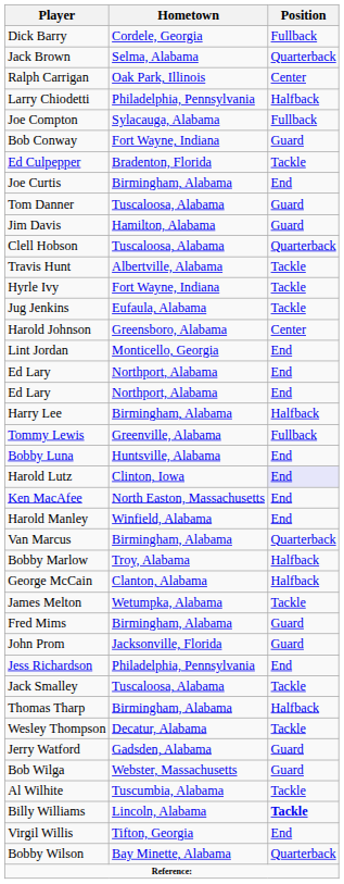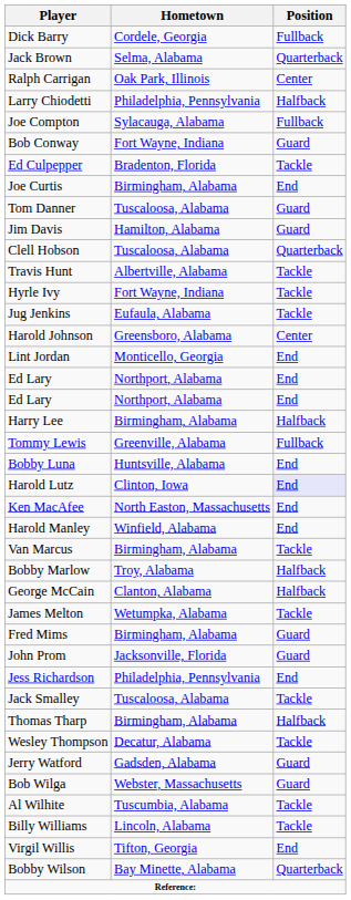 <table class="wikitable" border="1">
 <tr ;>
 <th>Player</th>
 <th>Hometown</th>
 <th>Position</th>
 </tr>
 <tr>
 <td>Dick Barry</td>
 <td><a href='#'>Cordele, Georgia</a></td>
 <td><a href='#'>Fullback</a></td>
 </tr>
 <tr>
 <td>Jack Brown</td>
 <td><a href='#'>Selma, Alabama</a></td>
 <td><a href='#'>Quarterback</a></td>
 </tr>
 <tr>
 <td>Ralph Carrigan</td>
 <td><a href='#'>Oak Park, Illinois</a></td>
 <td><a href='#'>Center</a></td>
 </tr>
 <tr>
 <td>Larry Chiodetti</td>
 <td><a href='#'>Philadelphia, Pennsylvania</a></td>
 <td><a href='#'>Halfback</a></td>
 </tr>
 <tr>
 <td>Joe Compton</td>
 <td><a href='#'>Sylacauga, Alabama</a></td>
 <td><a href='#'>Fullback</a></td>
 </tr>
 <tr>
 <td>Bob Conway</td>
 <td><a href='#'>Fort Wayne, Indiana</a></td>
 <td><a href='#'>Guard</a></td>
 </tr>
 <tr>
 <td><a href='#'>Ed Culpepper</a></td>
 <td><a href='#'>Bradenton, Florida</a></td>
 <td><a href='#'>Tackle</a></td>
 </tr>
 <tr>
 <td>Joe Curtis</td>
 <td><a href='#'>Birmingham, Alabama</a></td>
 <td><a href='#'>End</a></td>
 </tr>
 <tr>
 <td>Tom Danner</td>
 <td><a href='#'>Tuscaloosa, Alabama</a></td>
 <td><a href='#'>Guard</a></td>
 </tr>
 <tr>
 <td>Jim Davis</td>
 <td><a href='#'>Hamilton, Alabama</a></td>
 <td><a href='#'>Guard</a></td>
 </tr>
 <tr>
 <td>Clell Hobson</td>
 <td><a href='#'>Tuscaloosa, Alabama</a></td>
 <td><a href='#'>Quarterback</a></td>
 </tr>
 <tr>
 <td>Travis Hunt</td>
 <td><a href='#'>Albertville, Alabama</a></td>
 <td><a href='#'>Tackle</a></td>
 </tr>
 <tr>
 <td>Hyrle Ivy</td>
 <td><a href='#'>Fort Wayne, Indiana</a></td>
 <td><a href='#'>Tackle</a></td>
 </tr>
 <tr>
 <td>Jug Jenkins</td>
 <td><a href='#'>Eufaula, Alabama</a></td>
 <td><a href='#'>Tackle</a></td>
 </tr>
 <tr>
 <td>Harold Johnson</td>
 <td><a href='#'>Greensboro, Alabama</a></td>
 <td><a href='#'>Center</a></td>
 </tr>
 <tr>
 <td>Lint Jordan</td>
 <td><a href='#'>Monticello, Georgia</a></td>
 <td><a href='#'>End</a></td>
 </tr>
 <tr>
 <td>Ed Lary</td>
 <td><a href='#'>Northport, Alabama</a></td>
 <td><a href='#'>End</a></td>
 </tr>
 <tr>
 <td>Ed Lary</td>
 <td><a href='#'>Northport, Alabama</a></td>
 <td><a href='#'>End</a></td>
 </tr>
 <tr>
 <td>Harry Lee</td>
 <td><a href='#'>Birmingham, Alabama</a></td>
 <td><a href='#'>Halfback</a></td>
 </tr>
 <tr>
 <td><a href='#'>Tommy Lewis</a></td>
 <td><a href='#'>Greenville, Alabama</a></td>
 <td><a href='#'>Fullback</a></td>
 </tr>
 <tr>
 <td><a href='#'>Bobby Luna</a></td>
 <td><a href='#'>Huntsville, Alabama</a></td>
 <td><a href='#'>End</a></td>
 </tr>
 <tr>
 <td>Harold Lutz</td>
 <td><a href='#'>Clinton, Iowa</a></td>
 <td style="background: lavender;"><a href='#'>End</a></td>
 </tr>
 <tr>
 <td><a href='#'>Ken MacAfee</a></td>
 <td><a href='#'>North Easton, Massachusetts</a></td>
 <td><a href='#'>End</a></td>
 </tr>
 <tr>
 <td>Harold Manley</td>
 <td><a href='#'>Winfield, Alabama</a></td>
 <td><a href='#'>End</a></td>
 </tr>
 <tr>
 <td>Van Marcus</td>
 <td><a href='#'>Birmingham, Alabama</a></td>
-<td><a href='#'>Quarterback</a></td>
+<td><a href='#'>Tackle</a></td>
 </tr>
 <tr>
 <td>Bobby Marlow</td>
 <td><a href='#'>Troy, Alabama</a></td>
 <td><a href='#'>Halfback</a></td>
 </tr>
 <tr>
 <td>George McCain</td>
 <td><a href='#'>Clanton, Alabama</a></td>
 <td><a href='#'>Halfback</a></td>
 </tr>
 <tr>
 <td>James Melton</td>
 <td><a href='#'>Wetumpka, Alabama</a></td>
 <td><a href='#'>Tackle</a></td>
 </tr>
 <tr>
 <td>Fred Mims</td>
 <td><a href='#'>Birmingham, Alabama</a></td>
 <td><a href='#'>Guard</a></td>
 </tr>
 <tr>
 <td>John Prom</td>
 <td><a href='#'>Jacksonville, Florida</a></td>
 <td><a href='#'>Guard</a></td>
 </tr>
 <tr>
 <td><a href='#'>Jess Richardson</a></td>
 <td><a href='#'>Philadelphia, Pennsylvania</a></td>
 <td><a href='#'>End</a></td>
 </tr>
 <tr>
 <td>Jack Smalley</td>
 <td><a href='#'>Tuscaloosa, Alabama</a></td>
 <td><a href='#'>Tackle</a></td>
 </tr>
 <tr>
 <td>Thomas Tharp</td>
 <td><a href='#'>Birmingham, Alabama</a></td>
 <td><a href='#'>Halfback</a></td>
 </tr>
 <tr>
 <td>Wesley Thompson</td>
 <td><a href='#'>Decatur, Alabama</a></td>
 <td><a href='#'>Tackle</a></td>
 </tr>
 <tr>
 <td>Jerry Watford</td>
 <td><a href='#'>Gadsden, Alabama</a></td>
 <td><a href='#'>Guard</a></td>
 </tr>
 <tr>
 <td>Bob Wilga</td>
 <td><a href='#'>Webster, Massachusetts</a></td>
 <td><a href='#'>Guard</a></td>
 </tr>
 <tr>
 <td>Al Wilhite</td>
 <td><a href='#'>Tuscumbia, Alabama</a></td>
 <td><a href='#'>Tackle</a></td>
 </tr>
 <tr>
 <td>Billy Williams</td>
 <td><a href='#'>Lincoln, Alabama</a></td>
-<td><strong><a href='#'>Tackle</a></strong></td>
+<td><a href='#'>Tackle</a></td>
 </tr>
 <tr>
 <td>Virgil Willis</td>
 <td><a href='#'>Tifton, Georgia</a></td>
 <td><a href='#'>End</a></td>
 </tr>
 <tr>
 <td>Bobby Wilson</td>
 <td><a href='#'>Bay Minette, Alabama</a></td>
 <td><a href='#'>Quarterback</a></td>
 </tr>
 <tr>
 <td colspan="3" style="font-size: 8pt" align="center"><strong>Reference:</strong></td>
 </tr>
 </table>
